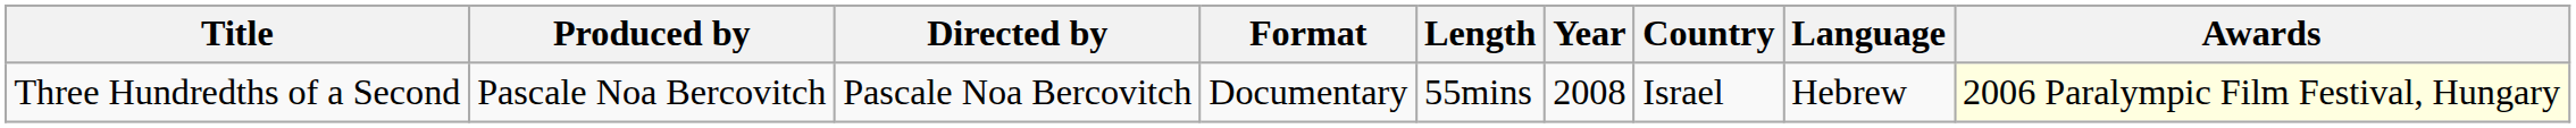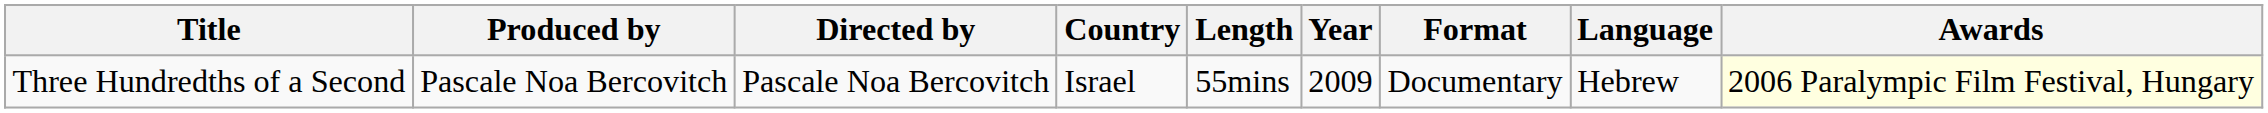 <table class="wikitable">
 <tr>
 <th>Title</th>
 <th>Produced by</th>
 <th>Directed by</th>
-<th>Format</th>
+<th>Country</th>
 <th>Length</th>
 <th>Year</th>
-<th>Country</th>
+<th>Format</th>
 <th>Language</th>
 <th>Awards</th>
 </tr>
 <tr>
 <td>Three Hundredths of a Second</td>
 <td>Pascale Noa Bercovitch</td>
 <td>Pascale Noa Bercovitch</td>
+<td>Israel</td>
+<td>55mins</td>
+<td>2009</td>
 <td>Documentary</td>
-<td>55mins</td>
-<td>2008</td>
-<td>Israel</td>
 <td>Hebrew</td>
 <td style="background: lightyellow;">2006 Paralympic Film Festival, Hungary</td>
 </tr>
 </table>
